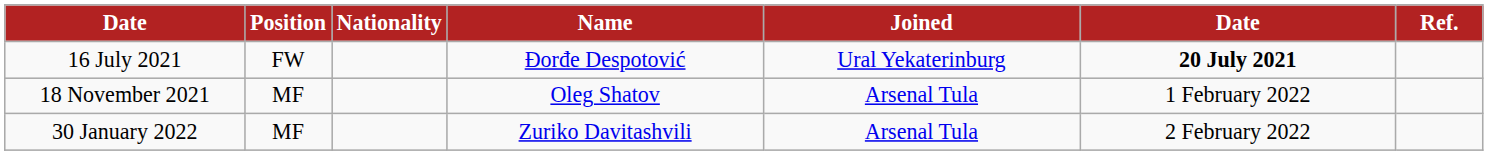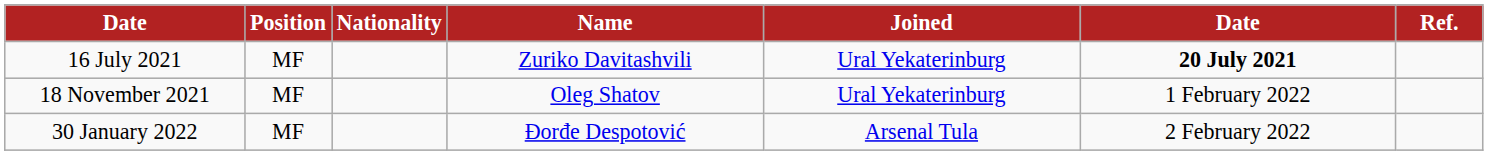 <table class="wikitable"  style="text-align:center; font-size:90%; ">
 <tr>
 <th style="background:#B22222; color:white; width:150px;">Date</th>
 <th style="background:#B22222; color:white; width:50px;">Position</th>
 <th style="background:#B22222; color:white; width:50px;">Nationality</th>
 <th style="background:#B22222; color:white; width:200px;">Name</th>
 <th style="background:#B22222; color:white; width:200px;">Joined</th>
 <th style="background:#B22222; color:white; width:200px;">Date</th>
 <th style="background:#B22222; color:white; width:50px;">Ref.</th>
 </tr>
 <tr>
 <td>16 July 2021</td>
-<td>FW</td>
+<td>MF</td>
 <td></td>
-<td><a href='#'>Đorđe Despotović</a></td>
+<td><a href='#'>Zuriko Davitashvili</a></td>
 <td><a href='#'>Ural Yekaterinburg</a></td>
 <td><strong>20 July 2021</strong></td>
 <td></td>
 </tr>
 <tr>
 <td>18 November 2021</td>
 <td>MF</td>
 <td></td>
 <td><a href='#'>Oleg Shatov</a></td>
-<td><a href='#'>Arsenal Tula</a></td>
+<td><a href='#'>Ural Yekaterinburg</a></td>
 <td>1 February 2022</td>
 <td></td>
 </tr>
 <tr>
 <td>30 January 2022</td>
 <td>MF</td>
 <td></td>
-<td><a href='#'>Zuriko Davitashvili</a></td>
+<td><a href='#'>Đorđe Despotović</a></td>
 <td><a href='#'>Arsenal Tula</a></td>
 <td>2 February 2022</td>
 <td></td>
 </tr>
 </table>
